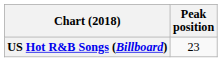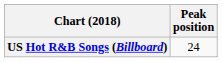 <table class="wikitable sortable plainrowheaders" style="text-align:center">
 <tr>
 <th scope="col">Chart (2018)</th>
 <th scope="col">Peak<br>position</th>
 </tr>
 <tr>
 <th scope="row">US <a href='#'>Hot R&B Songs</a> (<em><a href='#'>Billboard</a></em>)</th>
-<td>23</td>
+<td>24</td>
 </tr>
 </table>
